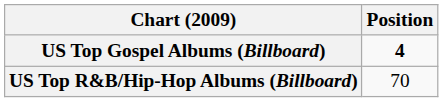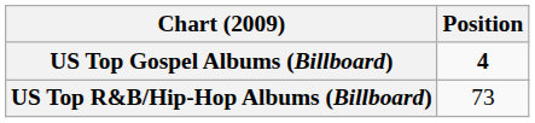 <table class="wikitable sortable plainrowheaders" style="text-align:center">
 <tr>
 <th scope="col">Chart (2009)</th>
 <th scope="col">Position</th>
 </tr>
 <tr>
 <th scope="row">US Top Gospel Albums (<em>Billboard</em>)</th>
 <td><strong>4</strong></td>
 </tr>
 <tr>
 <th scope="row">US Top R&B/Hip-Hop Albums (<em>Billboard</em>)</th>
-<td>70</td>
+<td>73</td>
 </tr>
 </table>
